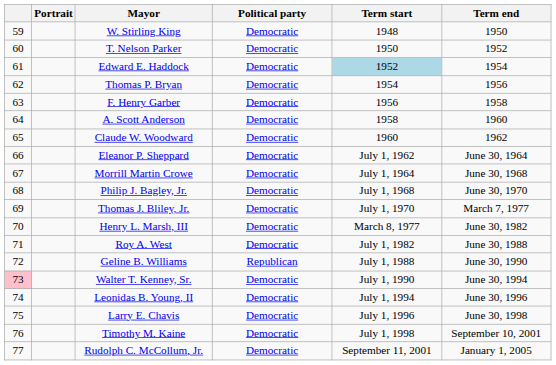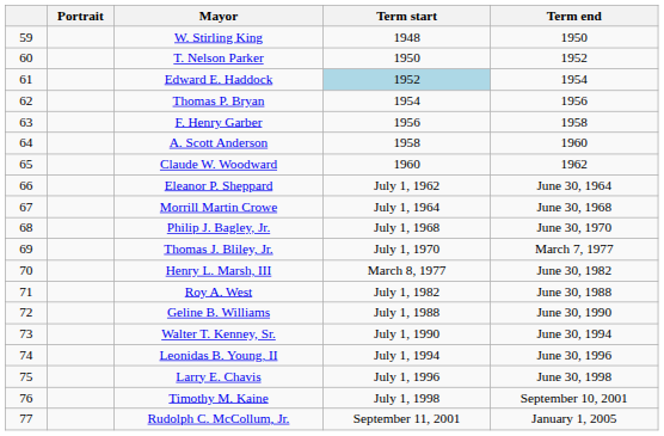 <table class="wikitable" style="text-align:center">
 <tr>
 <th width="5%"></th>
 <th width="8%">Portrait</th>
 <th width="25%">Mayor</th>
-<th width-"15%">Political party</th>
 <th width="20%">Term start</th>
 <th width="20%">Term end</th>
 </tr>
 <tr>
 <td>59</td>
 <td></td>
 <td><a href='#'>W. Stirling King</a></td>
-<td><a href='#'>Democratic</a></td>
 <td>1948</td>
 <td>1950</td>
 </tr>
 <tr>
 <td>60</td>
 <td></td>
 <td><a href='#'>T. Nelson Parker</a></td>
-<td><a href='#'>Democratic</a></td>
 <td>1950</td>
 <td>1952</td>
 </tr>
 <tr>
 <td>61</td>
 <td></td>
 <td><a href='#'>Edward E. Haddock</a></td>
-<td><a href='#'>Democratic</a></td>
 <td style="background: lightblue;">1952</td>
 <td>1954</td>
 </tr>
 <tr>
 <td>62</td>
 <td></td>
 <td><a href='#'>Thomas P. Bryan</a></td>
-<td><a href='#'>Democratic</a></td>
 <td>1954</td>
 <td>1956</td>
 </tr>
 <tr>
 <td>63</td>
 <td></td>
 <td><a href='#'>F. Henry Garber</a></td>
-<td><a href='#'>Democratic</a></td>
 <td>1956</td>
 <td>1958</td>
 </tr>
 <tr>
 <td>64</td>
 <td></td>
 <td><a href='#'>A. Scott Anderson</a></td>
-<td><a href='#'>Democratic</a></td>
 <td>1958</td>
 <td>1960</td>
 </tr>
 <tr>
 <td>65</td>
 <td></td>
 <td><a href='#'>Claude W. Woodward</a></td>
-<td><a href='#'>Democratic</a></td>
 <td>1960</td>
 <td>1962</td>
 </tr>
 <tr>
 <td>66</td>
 <td></td>
 <td><a href='#'>Eleanor P. Sheppard</a></td>
-<td><a href='#'>Democratic</a></td>
 <td>July 1, 1962</td>
 <td>June 30, 1964</td>
 </tr>
 <tr>
 <td>67</td>
 <td></td>
 <td><a href='#'>Morrill Martin Crowe</a></td>
-<td><a href='#'>Democratic</a></td>
 <td>July 1, 1964</td>
 <td>June 30, 1968</td>
 </tr>
 <tr>
 <td>68</td>
 <td></td>
 <td><a href='#'>Philip J. Bagley, Jr.</a></td>
-<td><a href='#'>Democratic</a></td>
 <td>July 1, 1968</td>
 <td>June 30, 1970</td>
 </tr>
 <tr>
 <td>69</td>
 <td></td>
 <td><a href='#'>Thomas J. Bliley, Jr.</a></td>
-<td><a href='#'>Democratic</a></td>
 <td>July 1, 1970</td>
 <td>March 7, 1977</td>
 </tr>
 <tr>
 <td>70</td>
 <td></td>
 <td><a href='#'>Henry L. Marsh, III</a></td>
-<td><a href='#'>Democratic</a></td>
 <td>March 8, 1977</td>
 <td>June 30, 1982</td>
 </tr>
 <tr>
 <td>71</td>
 <td></td>
 <td><a href='#'>Roy A. West</a></td>
-<td><a href='#'>Democratic</a></td>
 <td>July 1, 1982</td>
 <td>June 30, 1988</td>
 </tr>
 <tr>
 <td>72</td>
 <td></td>
 <td><a href='#'>Geline B. Williams</a></td>
-<td><a href='#'>Republican</a></td>
 <td>July 1, 1988</td>
 <td>June 30, 1990</td>
 </tr>
 <tr>
-<td style="background: pink;">73</td>
+<td>73</td>
 <td></td>
 <td><a href='#'>Walter T. Kenney, Sr.</a></td>
-<td><a href='#'>Democratic</a></td>
 <td>July 1, 1990</td>
 <td>June 30, 1994</td>
 </tr>
 <tr>
 <td>74</td>
 <td></td>
 <td><a href='#'>Leonidas B. Young, II</a></td>
-<td><a href='#'>Democratic</a></td>
 <td>July 1, 1994</td>
 <td>June 30, 1996</td>
 </tr>
 <tr>
 <td>75</td>
 <td></td>
 <td><a href='#'>Larry E. Chavis</a></td>
-<td><a href='#'>Democratic</a></td>
 <td>July 1, 1996</td>
 <td>June 30, 1998</td>
 </tr>
 <tr>
 <td>76</td>
 <td></td>
 <td><a href='#'>Timothy M. Kaine</a></td>
-<td><a href='#'>Democratic</a></td>
 <td>July 1, 1998</td>
 <td>September 10, 2001</td>
 </tr>
 <tr>
 <td>77</td>
 <td></td>
 <td><a href='#'>Rudolph C. McCollum, Jr.</a></td>
-<td><a href='#'>Democratic</a></td>
 <td>September 11, 2001</td>
 <td>January 1, 2005</td>
 </tr>
 </table>
